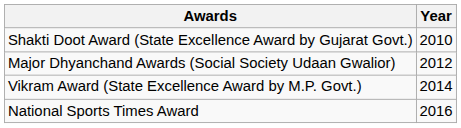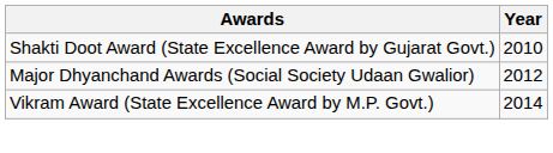 <table class="wikitable">
 <tr>
 <th><strong>Awards</strong></th>
 <th><strong>Year</strong></th>
 </tr>
 <tr>
 <td>Shakti Doot Award (State Excellence Award by Gujarat Govt.)</td>
 <td>2010</td>
 </tr>
 <tr>
 <td>Major Dhyanchand Awards (Social Society Udaan Gwalior)</td>
 <td>2012</td>
 </tr>
 <tr>
 <td>Vikram Award (State Excellence Award by M.P. Govt.)</td>
 <td>2014</td>
 </tr>
-<tr>
-<td>National Sports Times Award</td>
-<td>2016</td>
-</tr>
 </table>
